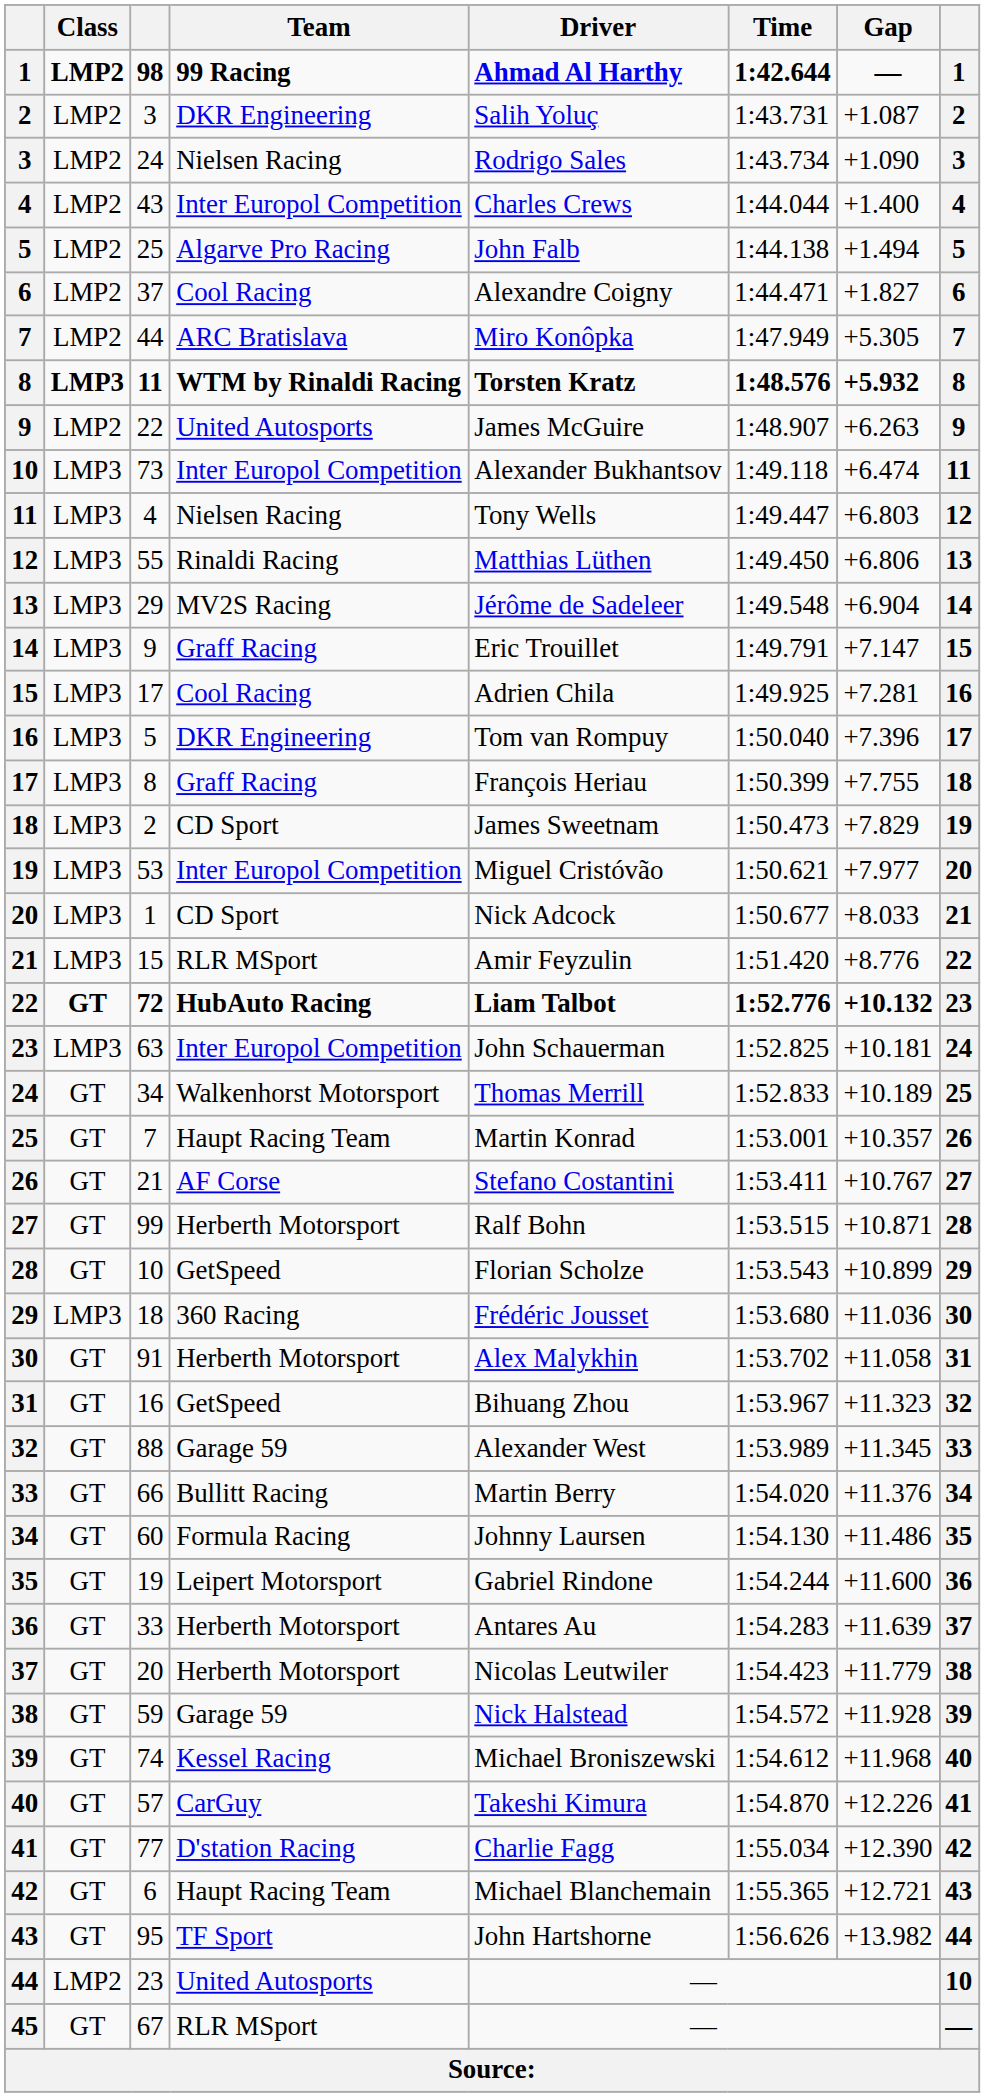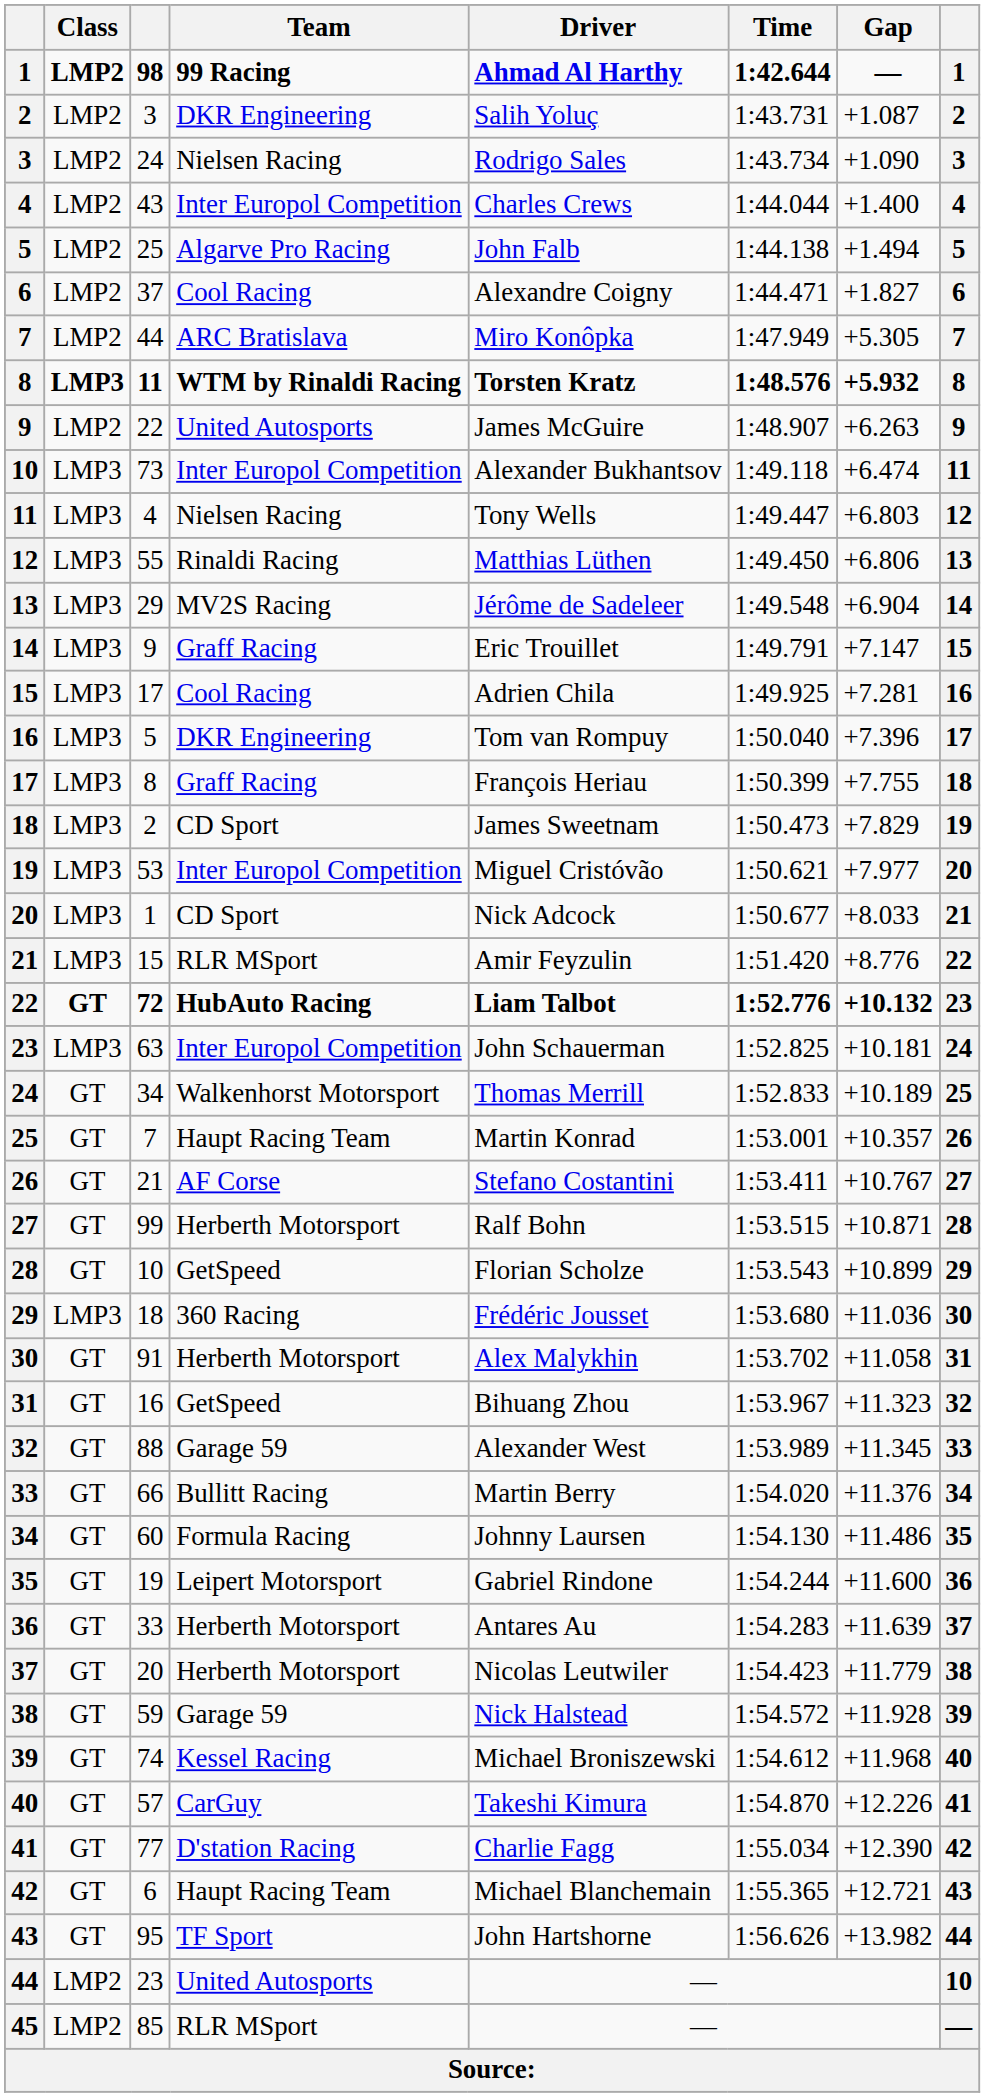 <table class="wikitable sortable" style="font-size: 90%;">
 <tr>
 <th></th>
 <th class="unsortable">Class</th>
 <th class="unsortable"></th>
 <th class="unsortable">Team</th>
 <th class="unsortable">Driver</th>
 <th class="unsortable">Time</th>
 <th class="unsortable">Gap</th>
 <th></th>
 </tr>
 <tr style="font-weight: bold;">
 <th>1</th>
 <td align="center">LMP2</td>
 <td align="center">98</td>
 <td> 99 Racing</td>
 <td> <a href='#'>Ahmad Al Harthy</a></td>
 <td>1:42.644</td>
 <td align="center">—</td>
 <th>1</th>
 </tr>
 <tr>
 <th>2</th>
 <td align="center">LMP2</td>
 <td align="center">3</td>
 <td> <a href='#'>DKR Engineering</a></td>
 <td> <a href='#'>Salih Yoluç</a></td>
 <td>1:43.731</td>
 <td>+1.087</td>
 <th>2</th>
 </tr>
 <tr>
 <th>3</th>
 <td align="center">LMP2</td>
 <td align="center">24</td>
 <td> Nielsen Racing</td>
 <td> <a href='#'>Rodrigo Sales</a></td>
 <td>1:43.734</td>
 <td>+1.090</td>
 <th>3</th>
 </tr>
 <tr>
 <th>4</th>
 <td align="center">LMP2</td>
 <td align="center">43</td>
 <td> <a href='#'>Inter Europol Competition</a></td>
 <td> <a href='#'>Charles Crews</a></td>
 <td>1:44.044</td>
 <td>+1.400</td>
 <th>4</th>
 </tr>
 <tr>
 <th>5</th>
 <td align="center">LMP2</td>
 <td align="center">25</td>
 <td> <a href='#'>Algarve Pro Racing</a></td>
 <td> <a href='#'>John Falb</a></td>
 <td>1:44.138</td>
 <td>+1.494</td>
 <th>5</th>
 </tr>
 <tr>
 <th>6</th>
 <td align="center">LMP2</td>
 <td align="center">37</td>
 <td> <a href='#'>Cool Racing</a></td>
 <td> Alexandre Coigny</td>
 <td>1:44.471</td>
 <td>+1.827</td>
 <th>6</th>
 </tr>
 <tr>
 <th>7</th>
 <td align="center">LMP2</td>
 <td align="center">44</td>
 <td> <a href='#'>ARC Bratislava</a></td>
 <td> <a href='#'>Miro Konôpka</a></td>
 <td>1:47.949</td>
 <td>+5.305</td>
 <th>7</th>
 </tr>
 <tr style="font-weight: bold;">
 <th>8</th>
 <td align="center">LMP3</td>
 <td align="center">11</td>
 <td> WTM by Rinaldi Racing</td>
 <td> Torsten Kratz</td>
 <td>1:48.576</td>
 <td>+5.932</td>
 <th>8</th>
 </tr>
 <tr>
 <th>9</th>
 <td align="center">LMP2</td>
 <td align="center">22</td>
 <td> <a href='#'>United Autosports</a></td>
 <td> James McGuire</td>
 <td>1:48.907</td>
 <td>+6.263</td>
 <th>9</th>
 </tr>
 <tr>
 <th>10</th>
 <td align="center">LMP3</td>
 <td align="center">73</td>
 <td> <a href='#'>Inter Europol Competition</a></td>
 <td> Alexander Bukhantsov</td>
 <td>1:49.118</td>
 <td>+6.474</td>
 <th>11</th>
 </tr>
 <tr>
 <th>11</th>
 <td align="center">LMP3</td>
 <td align="center">4</td>
 <td> Nielsen Racing</td>
 <td> Tony Wells</td>
 <td>1:49.447</td>
 <td>+6.803</td>
 <th>12</th>
 </tr>
 <tr>
 <th>12</th>
 <td align="center">LMP3</td>
 <td align="center">55</td>
 <td> Rinaldi Racing</td>
 <td> <a href='#'>Matthias Lüthen</a></td>
 <td>1:49.450</td>
 <td>+6.806</td>
 <th>13</th>
 </tr>
 <tr>
 <th>13</th>
 <td align="center">LMP3</td>
 <td align="center">29</td>
 <td> MV2S Racing</td>
 <td> <a href='#'>Jérôme de Sadeleer</a></td>
 <td>1:49.548</td>
 <td>+6.904</td>
 <th>14</th>
 </tr>
 <tr>
 <th>14</th>
 <td align="center">LMP3</td>
 <td align="center">9</td>
 <td> <a href='#'>Graff Racing</a></td>
 <td> Eric Trouillet</td>
 <td>1:49.791</td>
 <td>+7.147</td>
 <th>15</th>
 </tr>
 <tr>
 <th>15</th>
 <td align="center">LMP3</td>
 <td align="center">17</td>
 <td> <a href='#'>Cool Racing</a></td>
 <td> Adrien Chila</td>
 <td>1:49.925</td>
 <td>+7.281</td>
 <th>16</th>
 </tr>
 <tr>
 <th>16</th>
 <td align="center">LMP3</td>
 <td align="center">5</td>
 <td> <a href='#'>DKR Engineering</a></td>
 <td> Tom van Rompuy</td>
 <td>1:50.040</td>
 <td>+7.396</td>
 <th>17</th>
 </tr>
 <tr>
 <th>17</th>
 <td align="center">LMP3</td>
 <td align="center">8</td>
 <td> <a href='#'>Graff Racing</a></td>
 <td> François Heriau</td>
 <td>1:50.399</td>
 <td>+7.755</td>
 <th>18</th>
 </tr>
 <tr>
 <th>18</th>
 <td align="center">LMP3</td>
 <td align="center">2</td>
 <td> CD Sport</td>
 <td> James Sweetnam</td>
 <td>1:50.473</td>
 <td>+7.829</td>
 <th>19</th>
 </tr>
 <tr>
 <th>19</th>
 <td align="center">LMP3</td>
 <td align="center">53</td>
 <td> <a href='#'>Inter Europol Competition</a></td>
 <td> Miguel Cristóvão</td>
 <td>1:50.621</td>
 <td>+7.977</td>
 <th>20</th>
 </tr>
 <tr>
 <th>20</th>
 <td align="center">LMP3</td>
 <td align="center">1</td>
 <td> CD Sport</td>
 <td> Nick Adcock</td>
 <td>1:50.677</td>
 <td>+8.033</td>
 <th>21</th>
 </tr>
 <tr>
 <th>21</th>
 <td align="center">LMP3</td>
 <td align="center">15</td>
 <td> RLR MSport</td>
 <td> Amir Feyzulin</td>
 <td>1:51.420</td>
 <td>+8.776</td>
 <th>22</th>
 </tr>
 <tr style="font-weight: bold;">
 <th>22</th>
 <td align="center">GT</td>
 <td align="center">72</td>
 <td> HubAuto Racing</td>
 <td> Liam Talbot</td>
 <td>1:52.776</td>
 <td>+10.132</td>
 <th>23</th>
 </tr>
 <tr>
 <th>23</th>
 <td align="center">LMP3</td>
 <td align="center">63</td>
 <td> <a href='#'>Inter Europol Competition</a></td>
 <td> John Schauerman</td>
 <td>1:52.825</td>
 <td>+10.181</td>
 <th>24</th>
 </tr>
 <tr>
 <th>24</th>
 <td align="center">GT</td>
 <td align="center">34</td>
 <td> Walkenhorst Motorsport</td>
 <td> <a href='#'>Thomas Merrill</a></td>
 <td>1:52.833</td>
 <td>+10.189</td>
 <th>25</th>
 </tr>
 <tr>
 <th>25</th>
 <td align="center">GT</td>
 <td align="center">7</td>
 <td> Haupt Racing Team</td>
 <td> Martin Konrad</td>
 <td>1:53.001</td>
 <td>+10.357</td>
 <th>26</th>
 </tr>
 <tr>
 <th>26</th>
 <td align="center">GT</td>
 <td align="center">21</td>
 <td> <a href='#'>AF Corse</a></td>
 <td> <a href='#'>Stefano Costantini</a></td>
 <td>1:53.411</td>
 <td>+10.767</td>
 <th>27</th>
 </tr>
 <tr>
 <th>27</th>
 <td align="center">GT</td>
 <td align="center">99</td>
 <td> Herberth Motorsport</td>
 <td> Ralf Bohn</td>
 <td>1:53.515</td>
 <td>+10.871</td>
 <th>28</th>
 </tr>
 <tr>
 <th>28</th>
 <td align="center">GT</td>
 <td align="center">10</td>
 <td> GetSpeed</td>
 <td> Florian Scholze</td>
 <td>1:53.543</td>
 <td>+10.899</td>
 <th>29</th>
 </tr>
 <tr>
 <th>29</th>
 <td align="center">LMP3</td>
 <td align="center">18</td>
 <td> 360 Racing</td>
 <td> <a href='#'>Frédéric Jousset</a></td>
 <td>1:53.680</td>
 <td>+11.036</td>
 <th>30</th>
 </tr>
 <tr>
 <th>30</th>
 <td align="center">GT</td>
 <td align="center">91</td>
 <td> Herberth Motorsport</td>
 <td> <a href='#'>Alex Malykhin</a></td>
 <td>1:53.702</td>
 <td>+11.058</td>
 <th>31</th>
 </tr>
 <tr>
 <th>31</th>
 <td align="center">GT</td>
 <td align="center">16</td>
 <td> GetSpeed</td>
 <td> Bihuang Zhou</td>
 <td>1:53.967</td>
 <td>+11.323</td>
 <th>32</th>
 </tr>
 <tr>
 <th>32</th>
 <td align="center">GT</td>
 <td align="center">88</td>
 <td> Garage 59</td>
 <td> Alexander West</td>
 <td>1:53.989</td>
 <td>+11.345</td>
 <th>33</th>
 </tr>
 <tr>
 <th>33</th>
 <td align="center">GT</td>
 <td align="center">66</td>
 <td> Bullitt Racing</td>
 <td> Martin Berry</td>
 <td>1:54.020</td>
 <td>+11.376</td>
 <th>34</th>
 </tr>
 <tr>
 <th>34</th>
 <td align="center">GT</td>
 <td align="center">60</td>
 <td> Formula Racing</td>
 <td> Johnny Laursen</td>
 <td>1:54.130</td>
 <td>+11.486</td>
 <th>35</th>
 </tr>
 <tr>
 <th>35</th>
 <td align="center">GT</td>
 <td align="center">19</td>
 <td> Leipert Motorsport</td>
 <td> Gabriel Rindone</td>
 <td>1:54.244</td>
 <td>+11.600</td>
 <th>36</th>
 </tr>
 <tr>
 <th>36</th>
 <td align="center">GT</td>
 <td align="center">33</td>
 <td> Herberth Motorsport</td>
 <td> Antares Au</td>
 <td>1:54.283</td>
 <td>+11.639</td>
 <th>37</th>
 </tr>
 <tr>
 <th>37</th>
 <td align="center">GT</td>
 <td align="center">20</td>
 <td> Herberth Motorsport</td>
 <td> Nicolas Leutwiler</td>
 <td>1:54.423</td>
 <td>+11.779</td>
 <th>38</th>
 </tr>
 <tr>
 <th>38</th>
 <td align="center">GT</td>
 <td align="center">59</td>
 <td> Garage 59</td>
 <td> <a href='#'>Nick Halstead</a></td>
 <td>1:54.572</td>
 <td>+11.928</td>
 <th>39</th>
 </tr>
 <tr>
 <th>39</th>
 <td align="center">GT</td>
 <td align="center">74</td>
 <td> <a href='#'>Kessel Racing</a></td>
 <td> Michael Broniszewski</td>
 <td>1:54.612</td>
 <td>+11.968</td>
 <th>40</th>
 </tr>
 <tr>
 <th>40</th>
 <td align="center">GT</td>
 <td align="center">57</td>
 <td> <a href='#'>CarGuy</a></td>
 <td> <a href='#'>Takeshi Kimura</a></td>
 <td>1:54.870</td>
 <td>+12.226</td>
 <th>41</th>
 </tr>
 <tr>
 <th>41</th>
 <td align="center">GT</td>
 <td align="center">77</td>
 <td> <a href='#'>D'station Racing</a></td>
 <td> <a href='#'>Charlie Fagg</a></td>
 <td>1:55.034</td>
 <td>+12.390</td>
 <th>42</th>
 </tr>
 <tr>
 <th>42</th>
 <td align="center">GT</td>
 <td align="center">6</td>
 <td> Haupt Racing Team</td>
 <td> Michael Blanchemain</td>
 <td>1:55.365</td>
 <td>+12.721</td>
 <th>43</th>
 </tr>
 <tr>
 <th>43</th>
 <td align="center">GT</td>
 <td align="center">95</td>
 <td> <a href='#'>TF Sport</a></td>
 <td> John Hartshorne</td>
 <td>1:56.626</td>
 <td>+13.982</td>
 <th>44</th>
 </tr>
 <tr>
 <th>44</th>
 <td align="center">LMP2</td>
 <td align="center">23</td>
 <td> <a href='#'>United Autosports</a></td>
 <td colspan="3" align="center">—</td>
 <th>10</th>
 </tr>
 <tr>
 <th>45</th>
-<td align="center">GT</td>
-<td align="center">67</td>
+<td align="center">LMP2</td>
+<td align="center">85</td>
 <td> RLR MSport</td>
 <td colspan="3" align="center">—</td>
 <th>—</th>
 </tr>
 <tr>
 <th colspan="8">Source:</th>
 </tr>
 </table>
